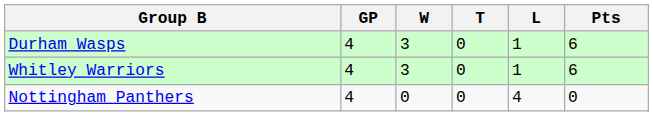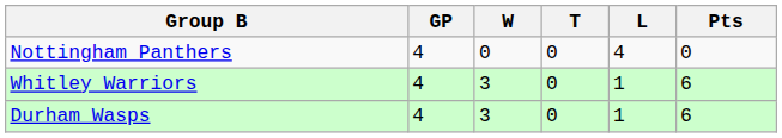 <table class="wikitable">
 <tr>
 <th width="30%">Group B</th>
 <th width="5%">GP</th>
 <th width="5%">W</th>
 <th width="5%">T</th>
 <th width="5%">L</th>
 <th width="7.5%">Pts</th>
 </tr>
-<tr bgcolor="#CCFFCC">
-<td><a href='#'>Durham Wasps</a></td>
+<tr>
+<td><a href='#'>Nottingham Panthers</a></td>
 <td>4</td>
-<td>3</td>
 <td>0</td>
-<td>1</td>
-<td>6</td>
+<td>0</td>
+<td>4</td>
+<td>0</td>
 </tr>
 <tr bgcolor="#CCFFCC">
 <td><a href='#'>Whitley Warriors</a></td>
 <td>4</td>
 <td>3</td>
 <td>0</td>
 <td>1</td>
 <td>6</td>
 </tr>
-<tr>
-<td><a href='#'>Nottingham Panthers</a></td>
+<tr bgcolor="#CCFFCC">
+<td><a href='#'>Durham Wasps</a></td>
 <td>4</td>
+<td>3</td>
 <td>0</td>
-<td>0</td>
-<td>4</td>
-<td>0</td>
+<td>1</td>
+<td>6</td>
 </tr>
 </table>
